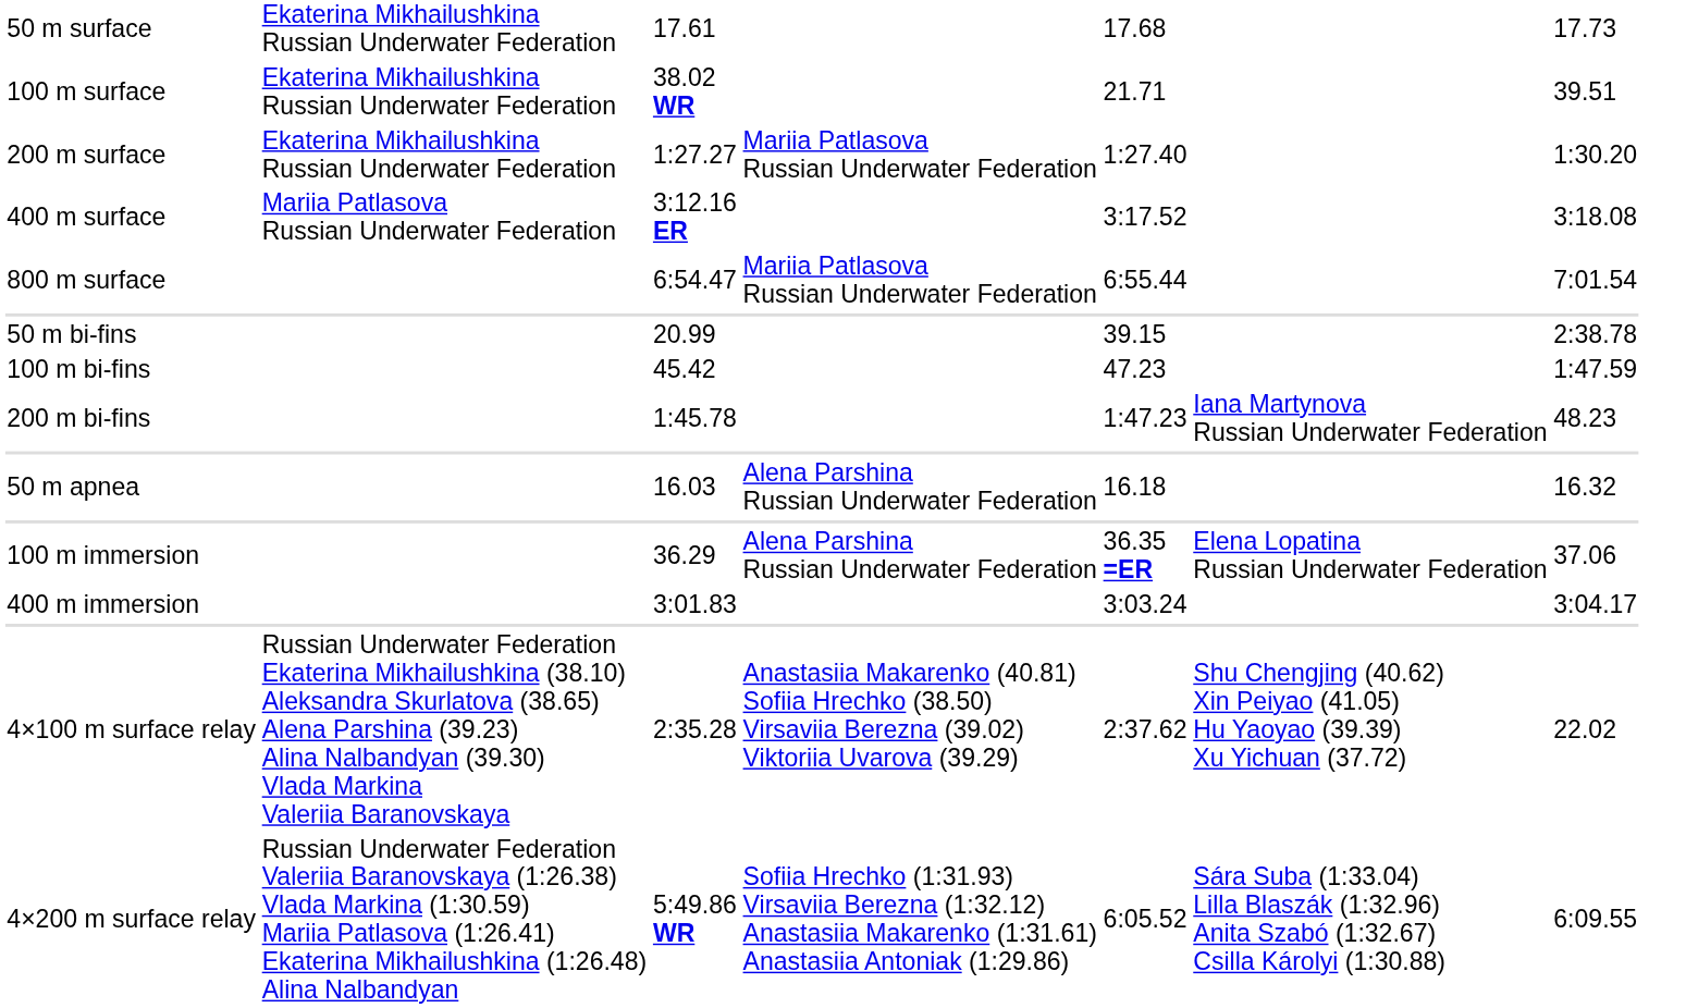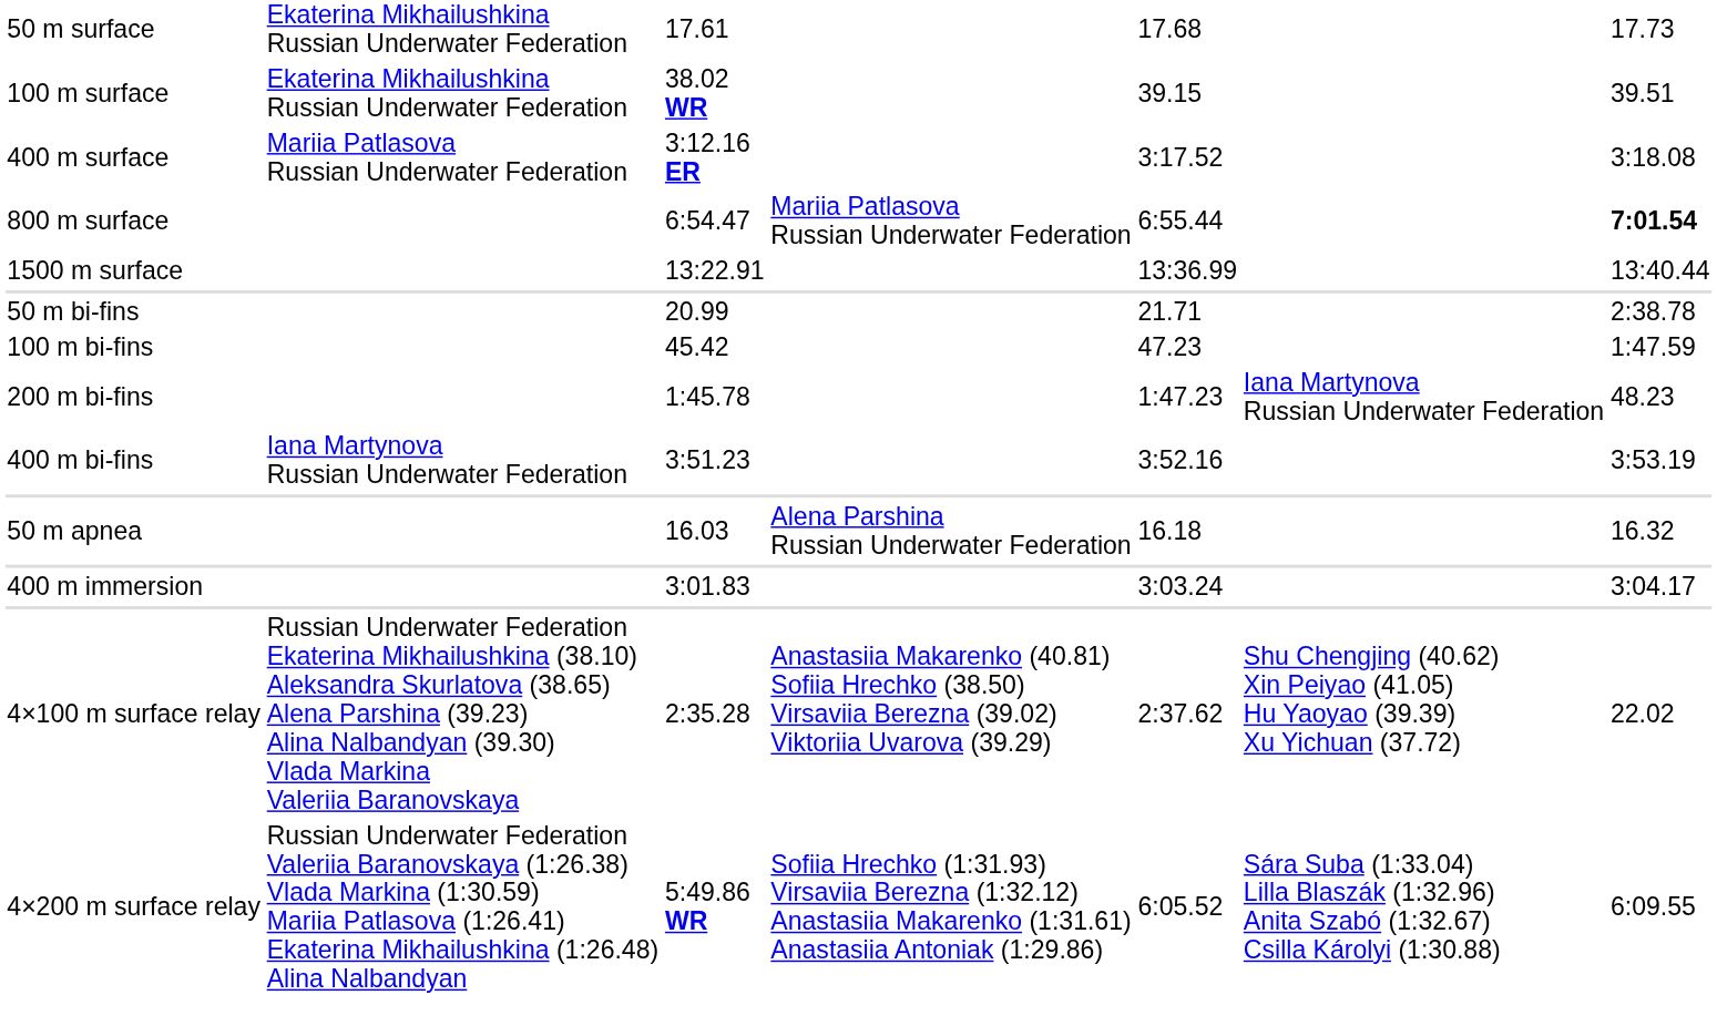 <table>
 <tr>
 <td>50 m surface</td>
 <td><a href='#'>Ekaterina Mikhailushkina</a><br>Russian Underwater Federation</td>
 <td>17.61</td>
 <td></td>
 <td>17.68</td>
 <td></td>
 <td>17.73</td>
 </tr>
 <tr>
 <td>100 m surface</td>
 <td><a href='#'>Ekaterina Mikhailushkina</a><br>Russian Underwater Federation</td>
 <td>38.02<br><strong><a href='#'>WR</a></strong></td>
 <td></td>
-<td>21.71</td>
+<td>39.15</td>
 <td></td>
 <td>39.51</td>
-</tr>
-<tr>
-<td>200 m surface</td>
-<td><a href='#'>Ekaterina Mikhailushkina</a><br>Russian Underwater Federation</td>
-<td>1:27.27</td>
-<td><a href='#'>Mariia Patlasova</a><br>Russian Underwater Federation</td>
-<td>1:27.40</td>
-<td></td>
-<td>1:30.20</td>
 </tr>
 <tr>
 <td>400 m surface</td>
 <td><a href='#'>Mariia Patlasova</a><br>Russian Underwater Federation</td>
 <td>3:12.16<br><strong><a href='#'>ER</a></strong></td>
 <td></td>
 <td>3:17.52</td>
 <td></td>
 <td>3:18.08</td>
 </tr>
 <tr>
 <td>800 m surface</td>
 <td></td>
 <td>6:54.47</td>
 <td><a href='#'>Mariia Patlasova</a><br>Russian Underwater Federation</td>
 <td>6:55.44</td>
 <td></td>
-<td>7:01.54</td>
+<td><strong>7:01.54</strong></td>
+</tr>
+<tr>
+<td>1500 m surface</td>
+<td></td>
+<td>13:22.91</td>
+<td></td>
+<td>13:36.99</td>
+<td></td>
+<td>13:40.44</td>
 </tr>
 <tr bgcolor=#DDDDDD>
 <td colspan=7></td>
 </tr>
 <tr>
 <td>50 m bi-fins</td>
 <td></td>
 <td>20.99</td>
 <td></td>
-<td>39.15</td>
+<td>21.71</td>
 <td></td>
 <td>2:38.78</td>
 </tr>
 <tr>
 <td>100 m bi-fins</td>
 <td></td>
 <td>45.42</td>
 <td></td>
 <td>47.23</td>
 <td></td>
 <td>1:47.59</td>
 </tr>
 <tr>
 <td>200 m bi-fins</td>
 <td></td>
 <td>1:45.78</td>
 <td></td>
 <td>1:47.23</td>
 <td><a href='#'>Iana Martynova</a><br>Russian Underwater Federation</td>
 <td>48.23</td>
 </tr>
+<tr>
+<td>400 m bi-fins</td>
+<td><a href='#'>Iana Martynova</a><br>Russian Underwater Federation</td>
+<td>3:51.23</td>
+<td></td>
+<td>3:52.16</td>
+<td></td>
+<td>3:53.19</td>
+</tr>
 <tr bgcolor=#DDDDDD>
 <td colspan=7></td>
 </tr>
 <tr>
 <td>50 m apnea</td>
 <td></td>
 <td>16.03</td>
 <td><a href='#'>Alena Parshina</a><br>Russian Underwater Federation</td>
 <td>16.18</td>
 <td></td>
 <td>16.32</td>
 </tr>
 <tr bgcolor=#DDDDDD>
 <td colspan=7></td>
-</tr>
-<tr>
-<td>100 m immersion</td>
-<td></td>
-<td>36.29</td>
-<td><a href='#'>Alena Parshina</a><br>Russian Underwater Federation</td>
-<td>36.35<br><strong><a href='#'>=ER</a></strong></td>
-<td><a href='#'>Elena Lopatina</a><br>Russian Underwater Federation</td>
-<td>37.06</td>
 </tr>
 <tr>
 <td>400 m immersion</td>
 <td></td>
 <td>3:01.83</td>
 <td></td>
 <td>3:03.24</td>
 <td></td>
 <td>3:04.17</td>
 </tr>
 <tr bgcolor=#DDDDDD>
 <td colspan=7></td>
 </tr>
 <tr>
 <td>4×100 m surface relay</td>
 <td valign=top>Russian Underwater Federation<br><a href='#'>Ekaterina Mikhailushkina</a> (38.10)<br><a href='#'>Aleksandra Skurlatova</a> (38.65)<br><a href='#'>Alena Parshina</a> (39.23)<br><a href='#'>Alina Nalbandyan</a> (39.30)<br><a href='#'>Vlada Markina</a><br><a href='#'>Valeriia Baranovskaya</a></td>
 <td>2:35.28</td>
 <td valign=top><br><a href='#'>Anastasiia Makarenko</a> (40.81)<br><a href='#'>Sofiia Hrechko</a> (38.50)<br><a href='#'>Virsaviia Berezna</a> (39.02)<br><a href='#'>Viktoriia Uvarova</a> (39.29)</td>
 <td>2:37.62</td>
 <td valign=top><br><a href='#'>Shu Chengjing</a> (40.62)<br><a href='#'>Xin Peiyao</a> (41.05)<br><a href='#'>Hu Yaoyao</a> (39.39)<br><a href='#'>Xu Yichuan</a> (37.72)</td>
 <td>22.02</td>
 </tr>
 <tr>
 <td>4×200 m surface relay</td>
 <td valign=top>Russian Underwater Federation<br><a href='#'>Valeriia Baranovskaya</a> (1:26.38)<br><a href='#'>Vlada Markina</a> (1:30.59)<br><a href='#'>Mariia Patlasova</a> (1:26.41)<br><a href='#'>Ekaterina Mikhailushkina</a> (1:26.48)<br><a href='#'>Alina Nalbandyan</a></td>
 <td>5:49.86<br><strong><a href='#'>WR</a></strong></td>
 <td valign=top><br><a href='#'>Sofiia Hrechko</a> (1:31.93)<br><a href='#'>Virsaviia Berezna</a> (1:32.12)<br><a href='#'>Anastasiia Makarenko</a> (1:31.61)<br><a href='#'>Anastasiia Antoniak</a> (1:29.86)</td>
 <td>6:05.52</td>
 <td valign=top><br><a href='#'>Sára Suba</a> (1:33.04)<br><a href='#'>Lilla Blaszák</a> (1:32.96)<br><a href='#'>Anita Szabó</a> (1:32.67)<br><a href='#'>Csilla Károlyi</a> (1:30.88)</td>
 <td>6:09.55</td>
 </tr>
 </table>
